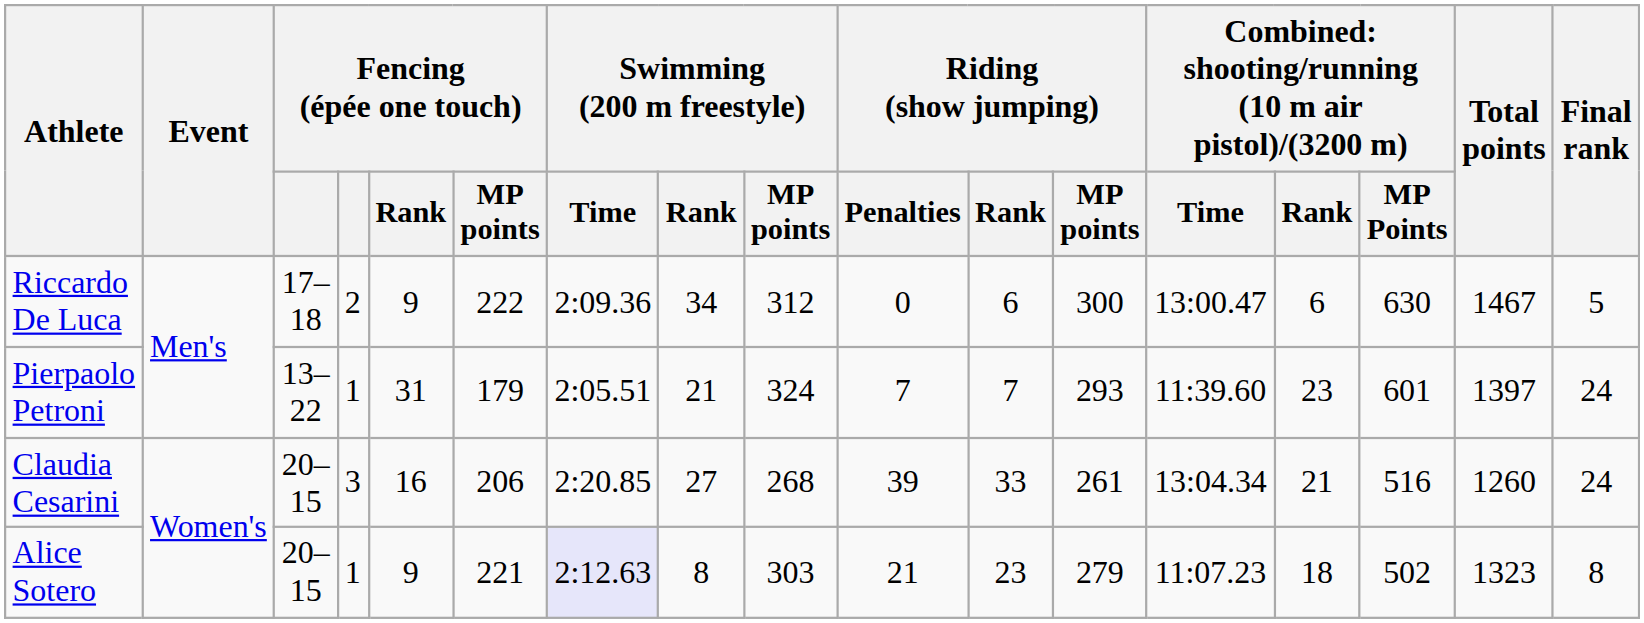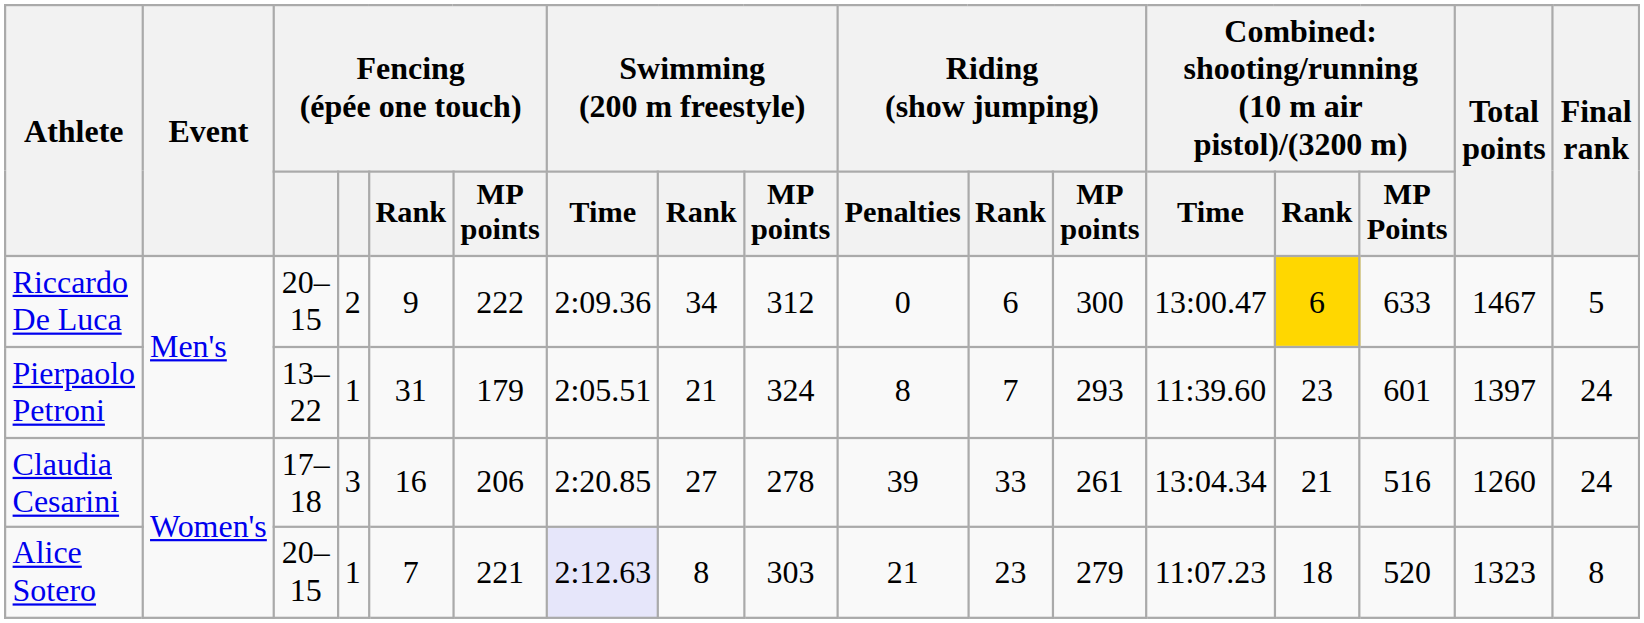 <table class="wikitable" style="font-size:90%">
 <tr>
 <th rowspan="2">Athlete</th>
 <th rowspan="2">Event</th>
 <th colspan=4>Fencing<br><span>(épée one touch)</span></th>
 <th colspan=3>Swimming<br><span>(200 m freestyle)</span></th>
 <th colspan=3>Riding<br><span>(show jumping)</span></th>
 <th colspan=3>Combined: shooting/running<br><span>(10 m air pistol)/(3200 m)</span></th>
 <th rowspan=2>Total points</th>
 <th rowspan=2>Final rank</th>
 </tr>
 <tr style="font-size:95%">
 <th></th>
 <th></th>
 <th>Rank</th>
 <th>MP points</th>
 <th>Time</th>
 <th>Rank</th>
 <th>MP points</th>
 <th>Penalties</th>
 <th>Rank</th>
 <th>MP points</th>
 <th>Time</th>
 <th>Rank</th>
 <th>MP Points</th>
 </tr>
 <tr align=center>
 <td align=left><a href='#'>Riccardo De Luca</a></td>
 <td align=left rowspan=2><a href='#'>Men's</a></td>
-<td>17–18</td>
+<td>20–15</td>
 <td>2</td>
 <td>9</td>
 <td>222</td>
 <td>2:09.36</td>
 <td>34</td>
 <td>312</td>
 <td>0</td>
 <td>6</td>
 <td>300</td>
 <td>13:00.47</td>
-<td>6</td>
-<td>630</td>
+<td style="background: gold;">6</td>
+<td>633</td>
 <td>1467</td>
 <td>5</td>
 </tr>
 <tr align=center>
 <td align=left><a href='#'>Pierpaolo Petroni</a></td>
 <td>13–22</td>
 <td>1</td>
 <td>31</td>
 <td>179</td>
 <td>2:05.51</td>
 <td>21</td>
 <td>324</td>
-<td>7</td>
+<td>8</td>
 <td>7</td>
 <td>293</td>
 <td>11:39.60</td>
 <td>23</td>
 <td>601</td>
 <td>1397</td>
 <td>24</td>
 </tr>
 <tr align=center>
 <td align=left><a href='#'>Claudia Cesarini</a></td>
 <td align=left rowspan=2><a href='#'>Women's</a></td>
-<td>20–15</td>
+<td>17–18</td>
 <td>3</td>
 <td>16</td>
 <td>206</td>
 <td>2:20.85</td>
 <td>27</td>
-<td>268</td>
+<td>278</td>
 <td>39</td>
 <td>33</td>
 <td>261</td>
 <td>13:04.34</td>
 <td>21</td>
 <td>516</td>
 <td>1260</td>
 <td>24</td>
 </tr>
 <tr align=center>
 <td align=left><a href='#'>Alice Sotero</a></td>
 <td>20–15</td>
 <td>1</td>
-<td>9</td>
+<td>7</td>
 <td>221</td>
 <td style="background: lavender;">2:12.63</td>
 <td>8</td>
 <td>303</td>
 <td>21</td>
 <td>23</td>
 <td>279</td>
 <td>11:07.23</td>
 <td>18</td>
-<td>502</td>
+<td>520</td>
 <td>1323</td>
 <td>8</td>
 </tr>
 </table>
